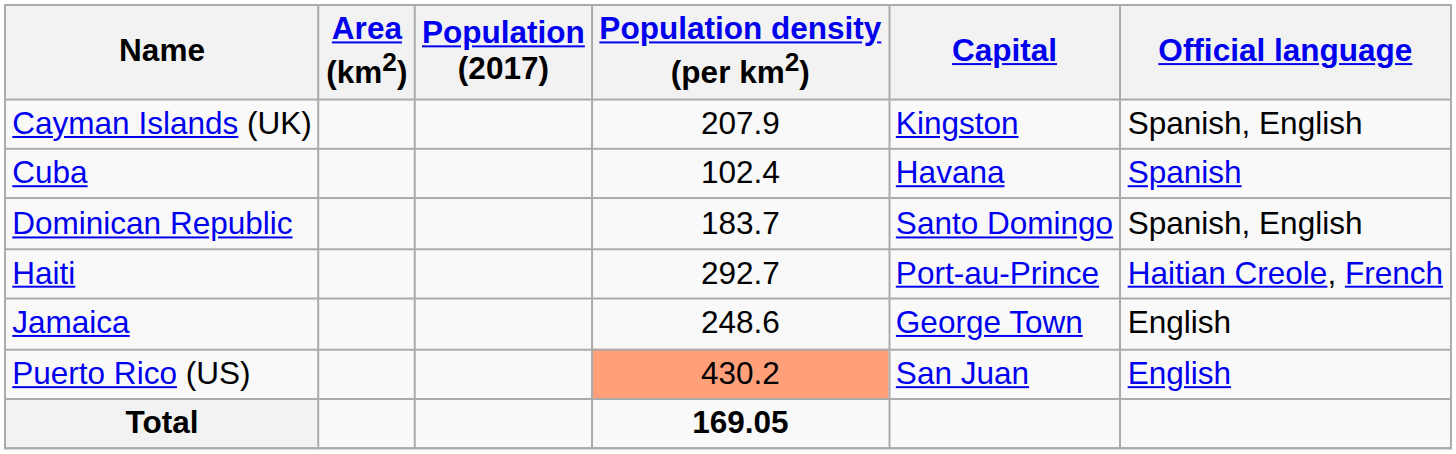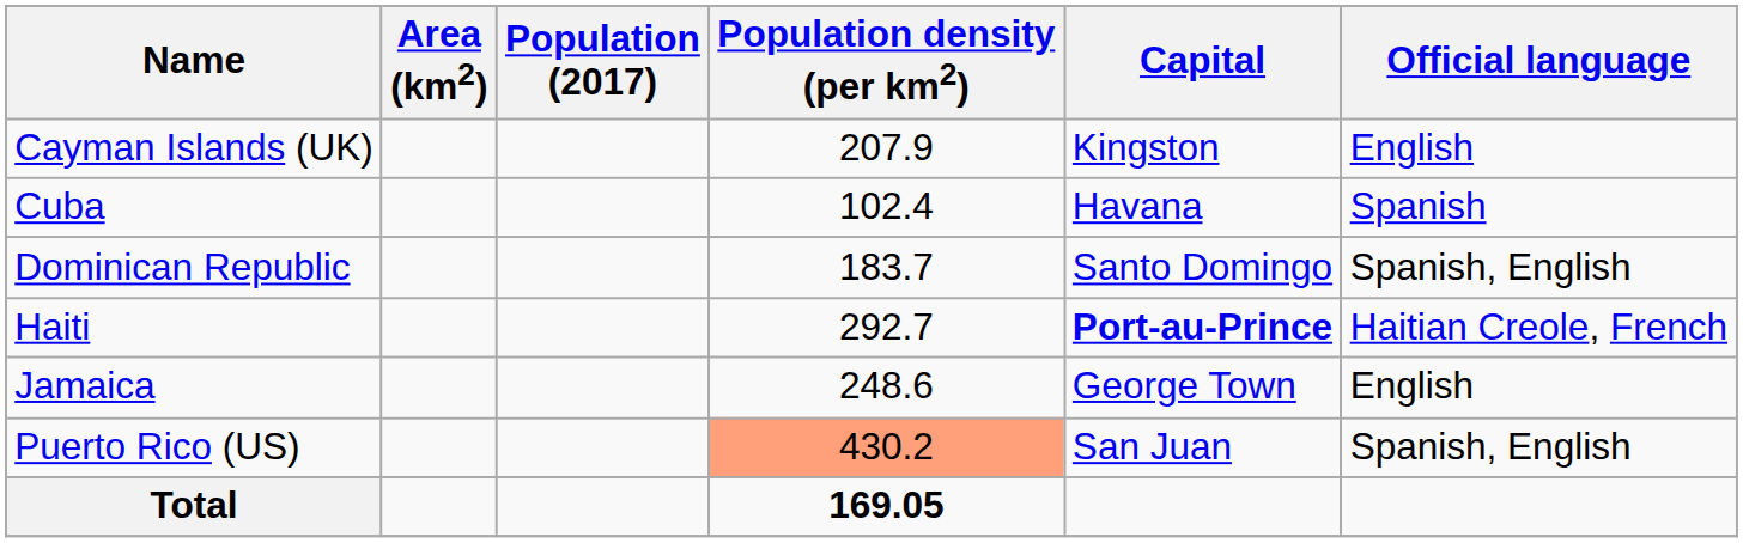 <table class="wikitable sortable" style="border:1px solid #aaa; border-collapse:collapse">
 <tr bgcolor="#ECECEC">
 <th>Name</th>
 <th><a href='#'>Area</a><br>(km<sup>2</sup>)</th>
 <th><a href='#'>Population</a><br>(2017)</th>
 <th><a href='#'>Population density</a><br>(per km<sup>2</sup>)</th>
 <th class="unsortable"><a href='#'>Capital</a></th>
 <th><a href='#'>Official language</a></th>
 </tr>
 <tr>
 <td><a href='#'>Cayman Islands</a> (UK)</td>
 <td align="right"></td>
 <td align="right"></td>
 <td align="center">207.9</td>
 <td><a href='#'>Kingston</a></td>
-<td>Spanish, English</td>
+<td><a href='#'>English</a></td>
 </tr>
 <tr>
 <td><a href='#'>Cuba</a></td>
 <td align="right"></td>
 <td align="right"></td>
 <td align="center">102.4</td>
 <td><a href='#'>Havana</a></td>
 <td><a href='#'>Spanish</a></td>
 </tr>
 <tr>
 <td><a href='#'>Dominican Republic</a></td>
 <td align="right"></td>
 <td align="right"></td>
 <td align="center">183.7</td>
 <td><a href='#'>Santo Domingo</a></td>
 <td>Spanish, English</td>
 </tr>
 <tr>
 <td><a href='#'>Haiti</a></td>
 <td align="right"></td>
 <td align="right"></td>
 <td align="center">292.7</td>
-<td><a href='#'>Port-au-Prince</a></td>
+<td><strong><a href='#'>Port-au-Prince</a></strong></td>
 <td><a href='#'>Haitian Creole</a>, <a href='#'>French</a></td>
 </tr>
 <tr>
 <td><a href='#'>Jamaica</a></td>
 <td align="right"></td>
 <td align="right"></td>
 <td align="center">248.6</td>
 <td><a href='#'>George Town</a></td>
 <td>English</td>
 </tr>
 <tr>
 <td><a href='#'>Puerto Rico</a> (US)</td>
 <td align="right"></td>
 <td align="right"></td>
 <td align="center" style="background: lightsalmon;">430.2</td>
 <td><a href='#'>San Juan</a></td>
-<td><a href='#'>English</a></td>
+<td>Spanish, English</td>
 </tr>
 <tr style=" font-weight:bold; " class="sortbottom">
 <th>Total</th>
 <td align="right"></td>
 <td align="right"></td>
 <td align="center">169.05</td>
 <td></td>
 <td></td>
 </tr>
 <tr>
 </tr>
 </table>
